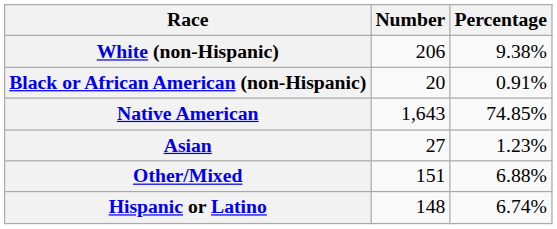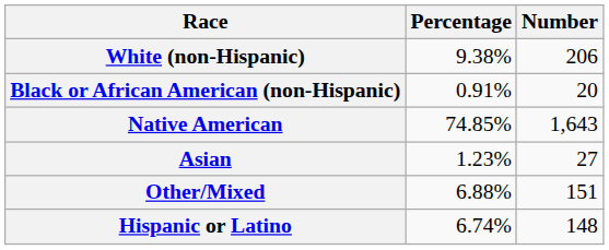 <table class="wikitable" style="text-align:right">
 <tr>
 <th scope="col">Race</th>
+<th scope="col">Percentage</th>
 <th scope="col">Number</th>
-<th scope="col">Percentage</th>
 </tr>
 <tr>
 <th scope="row"><a href='#'>White</a> (non-Hispanic)</th>
+<td>9.38%</td>
 <td>206</td>
-<td>9.38%</td>
 </tr>
 <tr>
 <th scope="row"><a href='#'>Black or African American</a> (non-Hispanic)</th>
+<td>0.91%</td>
 <td>20</td>
-<td>0.91%</td>
 </tr>
 <tr>
 <th scope="row"><a href='#'>Native American</a></th>
+<td>74.85%</td>
 <td>1,643</td>
-<td>74.85%</td>
 </tr>
 <tr>
 <th scope="row"><a href='#'>Asian</a></th>
+<td>1.23%</td>
 <td>27</td>
-<td>1.23%</td>
 </tr>
 <tr>
 <th scope="row"><a href='#'>Other/Mixed</a></th>
+<td>6.88%</td>
 <td>151</td>
-<td>6.88%</td>
 </tr>
 <tr>
 <th scope="row"><a href='#'>Hispanic</a> or <a href='#'>Latino</a></th>
+<td>6.74%</td>
 <td>148</td>
-<td>6.74%</td>
 </tr>
 </table>
